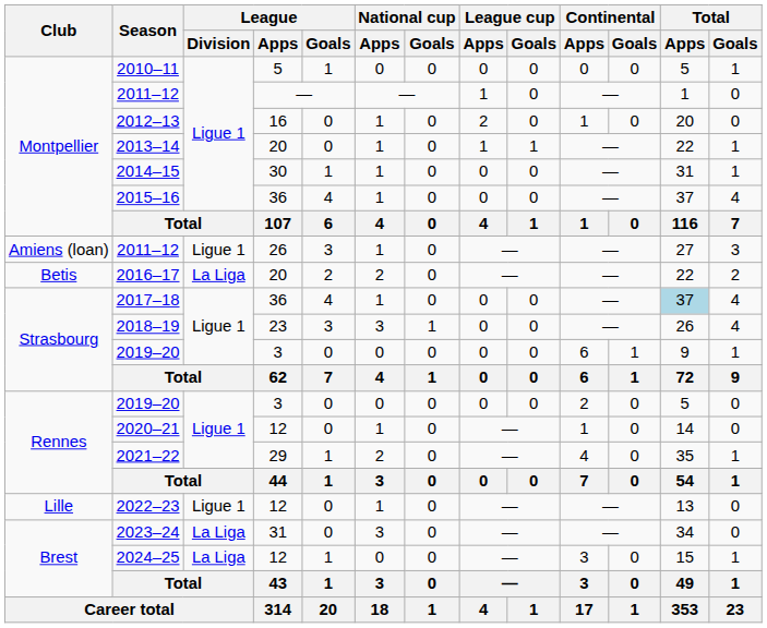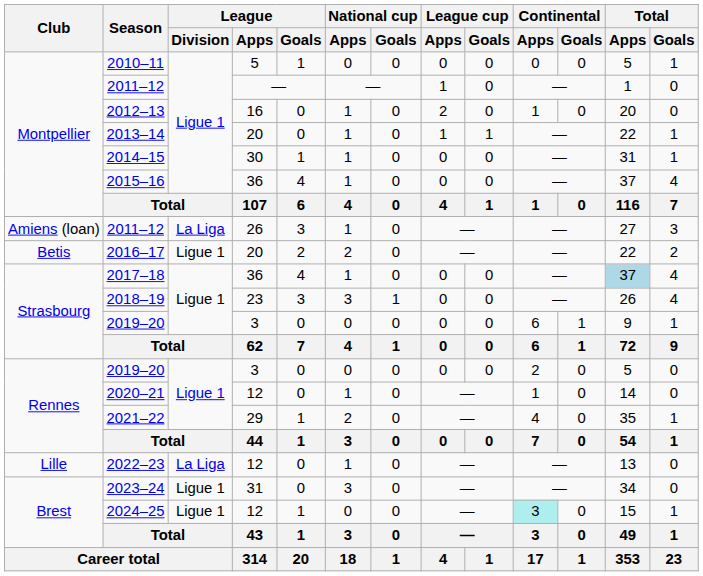 <table class="wikitable" style="text-align:center">
 <tr>
 <th rowspan="2">Club</th>
 <th rowspan="2">Season</th>
 <th colspan="3">League</th>
 <th colspan="2">National cup</th>
 <th colspan="2">League cup</th>
 <th colspan="2">Continental</th>
 <th colspan="2">Total</th>
 </tr>
 <tr>
 <th>Division</th>
 <th>Apps</th>
 <th>Goals</th>
 <th>Apps</th>
 <th>Goals</th>
 <th>Apps</th>
 <th>Goals</th>
 <th>Apps</th>
 <th>Goals</th>
 <th>Apps</th>
 <th>Goals</th>
 </tr>
 <tr>
 <td rowspan="7"><a href='#'>Montpellier</a></td>
 <td><a href='#'>2010–11</a></td>
 <td rowspan="6"><a href='#'>Ligue 1</a></td>
 <td>5</td>
 <td>1</td>
 <td>0</td>
 <td>0</td>
 <td>0</td>
 <td>0</td>
 <td>0</td>
 <td>0</td>
 <td>5</td>
 <td>1</td>
 </tr>
 <tr>
 <td><a href='#'>2011–12</a></td>
 <td colspan="2">—</td>
 <td colspan="2">—</td>
 <td>1</td>
 <td>0</td>
 <td colspan="2">—</td>
 <td>1</td>
 <td>0</td>
 </tr>
 <tr>
 <td><a href='#'>2012–13</a></td>
 <td>16</td>
 <td>0</td>
 <td>1</td>
 <td>0</td>
 <td>2</td>
 <td>0</td>
 <td>1</td>
 <td>0</td>
 <td>20</td>
 <td>0</td>
 </tr>
 <tr>
 <td><a href='#'>2013–14</a></td>
 <td>20</td>
 <td>0</td>
 <td>1</td>
 <td>0</td>
 <td>1</td>
 <td>1</td>
 <td colspan="2">—</td>
 <td>22</td>
 <td>1</td>
 </tr>
 <tr>
 <td><a href='#'>2014–15</a></td>
 <td>30</td>
 <td>1</td>
 <td>1</td>
 <td>0</td>
 <td>0</td>
 <td>0</td>
 <td colspan="2">—</td>
 <td>31</td>
 <td>1</td>
 </tr>
 <tr>
 <td><a href='#'>2015–16</a></td>
 <td>36</td>
 <td>4</td>
 <td>1</td>
 <td>0</td>
 <td>0</td>
 <td>0</td>
 <td colspan="2">—</td>
 <td>37</td>
 <td>4</td>
 </tr>
 <tr>
 <th colspan="2">Total</th>
 <th>107</th>
 <th>6</th>
 <th>4</th>
 <th>0</th>
 <th>4</th>
 <th>1</th>
 <th>1</th>
 <th>0</th>
 <th>116</th>
 <th>7</th>
 </tr>
 <tr>
 <td><a href='#'>Amiens</a> (loan)</td>
 <td><a href='#'>2011–12</a></td>
-<td>Ligue 1</td>
+<td><a href='#'>La Liga</a></td>
 <td>26</td>
 <td>3</td>
 <td>1</td>
 <td>0</td>
 <td colspan="2">—</td>
 <td colspan="2">—</td>
 <td>27</td>
 <td>3</td>
 </tr>
 <tr>
 <td><a href='#'>Betis</a></td>
 <td><a href='#'>2016–17</a></td>
-<td><a href='#'>La Liga</a></td>
+<td>Ligue 1</td>
 <td>20</td>
 <td>2</td>
 <td>2</td>
 <td>0</td>
 <td colspan="2">—</td>
 <td colspan="2">—</td>
 <td>22</td>
 <td>2</td>
 </tr>
 <tr>
 <td rowspan="4"><a href='#'>Strasbourg</a></td>
 <td><a href='#'>2017–18</a></td>
 <td rowspan="3">Ligue 1</td>
 <td>36</td>
 <td>4</td>
 <td>1</td>
 <td>0</td>
 <td>0</td>
 <td>0</td>
 <td colspan="2">—</td>
 <td style="background: lightblue;">37</td>
 <td>4</td>
 </tr>
 <tr>
 <td><a href='#'>2018–19</a></td>
 <td>23</td>
 <td>3</td>
 <td>3</td>
 <td>1</td>
 <td>0</td>
 <td>0</td>
 <td colspan="2">—</td>
 <td>26</td>
 <td>4</td>
 </tr>
 <tr>
 <td><a href='#'>2019–20</a></td>
 <td>3</td>
 <td>0</td>
 <td>0</td>
 <td>0</td>
 <td>0</td>
 <td>0</td>
 <td>6</td>
 <td>1</td>
 <td>9</td>
 <td>1</td>
 </tr>
 <tr>
 <th colspan="2">Total</th>
 <th>62</th>
 <th>7</th>
 <th>4</th>
 <th>1</th>
 <th>0</th>
 <th>0</th>
 <th>6</th>
 <th>1</th>
 <th>72</th>
 <th>9</th>
 </tr>
 <tr>
 <td rowspan="4"><a href='#'>Rennes</a></td>
 <td><a href='#'>2019–20</a></td>
 <td rowspan="3"><a href='#'>Ligue 1</a></td>
 <td>3</td>
 <td>0</td>
 <td>0</td>
 <td>0</td>
 <td>0</td>
 <td>0</td>
 <td>2</td>
 <td>0</td>
 <td>5</td>
 <td>0</td>
 </tr>
 <tr>
 <td><a href='#'>2020–21</a></td>
 <td>12</td>
 <td>0</td>
 <td>1</td>
 <td>0</td>
 <td colspan="2">—</td>
 <td>1</td>
 <td>0</td>
 <td>14</td>
 <td>0</td>
 </tr>
 <tr>
 <td><a href='#'>2021–22</a></td>
 <td>29</td>
 <td>1</td>
 <td>2</td>
 <td>0</td>
 <td colspan="2">—</td>
 <td>4</td>
 <td>0</td>
 <td>35</td>
 <td>1</td>
 </tr>
 <tr>
 <th colspan="2">Total</th>
 <th>44</th>
 <th>1</th>
 <th>3</th>
 <th>0</th>
 <th>0</th>
 <th>0</th>
 <th>7</th>
 <th>0</th>
 <th>54</th>
 <th>1</th>
 </tr>
 <tr>
 <td><a href='#'>Lille</a></td>
 <td><a href='#'>2022–23</a></td>
-<td>Ligue 1</td>
+<td><a href='#'>La Liga</a></td>
 <td>12</td>
 <td>0</td>
 <td>1</td>
 <td>0</td>
 <td colspan="2">—</td>
 <td colspan="2">—</td>
 <td>13</td>
 <td>0</td>
 </tr>
 <tr>
 <td rowspan="3"><a href='#'>Brest</a></td>
 <td><a href='#'>2023–24</a></td>
-<td><a href='#'>La Liga</a></td>
+<td>Ligue 1</td>
 <td>31</td>
 <td>0</td>
 <td>3</td>
 <td>0</td>
 <td colspan="2">—</td>
 <td colspan="2">—</td>
 <td>34</td>
 <td>0</td>
 </tr>
 <tr>
 <td><a href='#'>2024–25</a></td>
-<td><a href='#'>La Liga</a></td>
+<td>Ligue 1</td>
 <td>12</td>
 <td>1</td>
 <td>0</td>
 <td>0</td>
 <td colspan="2">—</td>
-<td>3</td>
+<td style="background: paleturquoise;">3</td>
 <td>0</td>
 <td>15</td>
 <td>1</td>
 </tr>
 <tr>
 <th colspan="2">Total</th>
 <th>43</th>
 <th>1</th>
 <th>3</th>
 <th>0</th>
 <th colspan="2">—</th>
 <th>3</th>
 <th>0</th>
 <th>49</th>
 <th>1</th>
 </tr>
 <tr>
 <th colspan="3">Career total</th>
 <th>314</th>
 <th>20</th>
 <th>18</th>
 <th>1</th>
 <th>4</th>
 <th>1</th>
 <th>17</th>
 <th>1</th>
 <th>353</th>
 <th>23</th>
 </tr>
 </table>
